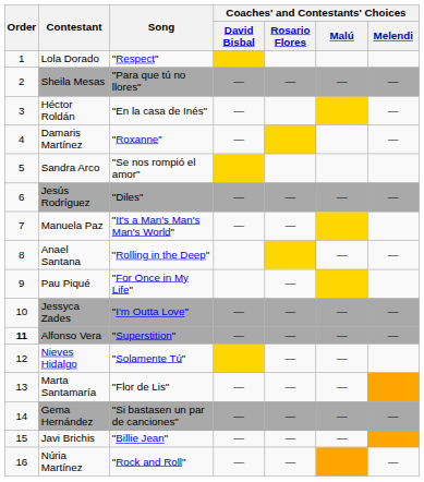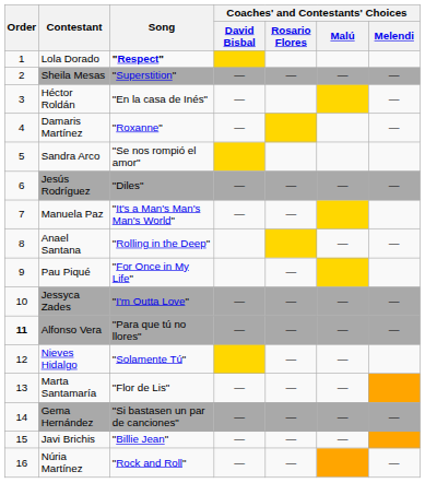 <table class="wikitable" style="width:100%;">
 <tr>
 <th rowspan=2>Order</th>
 <th rowspan=2>Contestant</th>
 <th rowspan=2>Song</th>
 <th colspan=4>Coaches' and Contestants' Choices</th>
 </tr>
 <tr>
 <th width="70"><a href='#'>David Bisbal</a></th>
 <th width="70"><a href='#'>Rosario Flores</a></th>
 <th width="70"><a href='#'>Malú</a></th>
 <th width="70"><a href='#'>Melendi</a></th>
 </tr>
 <tr>
 <td align="center">1</td>
 <td>Lola Dorado</td>
-<td>"<a href='#'>Respect</a>"</td>
+<td><strong>"<a href='#'>Respect</a>"</strong></td>
 <td style="background:gold;text-align:center;"></td>
 <td style=";text-align:center;"></td>
 <td style=";text-align:center;"></td>
 <td style=";text-align:center;"></td>
 </tr>
 <tr>
 <td align="center">2</td>
 <td style="background:darkgrey;text-align:left;">Sheila Mesas</td>
-<td style="background:darkgrey;text-align:left;">"Para que tú no llores"</td>
+<td style="background:darkgrey;text-align:left;">"<a href='#'>Superstition</a>"</td>
 <td style="background:darkgrey;text-align:center;">—</td>
 <td style="background:darkgrey;text-align:center;">—</td>
 <td style="background:darkgrey;text-align:center;">—</td>
 <td style="background:darkgrey;text-align:center;">—</td>
 </tr>
 <tr>
 <td align="center">3</td>
 <td>Héctor Roldán</td>
 <td>"En la casa de Inés"</td>
 <td align="center">—</td>
 <td style=";text-align:center;"></td>
 <td style="background:gold;text-align:center;"></td>
 <td align="center">—</td>
 </tr>
 <tr>
 <td align="center">4</td>
 <td>Damaris Martínez</td>
 <td>"<a href='#'>Roxanne</a>"</td>
 <td align="center">—</td>
 <td style="background:gold;text-align:center;"></td>
 <td style=";text-align:center;"></td>
 <td align="center">—</td>
 </tr>
 <tr>
 <td align="center">5</td>
 <td>Sandra Arco</td>
 <td>"Se nos rompió el amor"</td>
 <td style="background:gold;text-align:center;"></td>
 <td style=";text-align:center;"></td>
 <td style=";text-align:center;"></td>
 <td style=";text-align:center;"></td>
 </tr>
 <tr>
 <td align="center">6</td>
 <td style="background:darkgrey;text-align:left;">Jesús Rodríguez</td>
 <td style="background:darkgrey;text-align:left;">"Diles"</td>
 <td style="background:darkgrey;text-align:center;">—</td>
 <td style="background:darkgrey;text-align:center;">—</td>
 <td style="background:darkgrey;text-align:center;">—</td>
 <td style="background:darkgrey;text-align:center;">—</td>
 </tr>
 <tr>
 <td align="center">7</td>
 <td>Manuela Paz</td>
 <td>"<a href='#'>It's a Man's Man's Man's World</a>"</td>
 <td align="center">—</td>
 <td align="center">—</td>
 <td style="background:gold;text-align:center;"></td>
 <td style=";text-align:center;"></td>
 </tr>
 <tr>
 <td align="center">8</td>
 <td>Anael Santana</td>
 <td>"<a href='#'>Rolling in the Deep</a>"</td>
 <td style=";text-align:center;"></td>
 <td style="background:gold;text-align:center;"></td>
 <td align="center">—</td>
 <td align="center">—</td>
 </tr>
 <tr>
 <td align="center">9</td>
 <td>Pau Piqué</td>
 <td>"<a href='#'>For Once in My Life</a>"</td>
 <td style=";text-align:center;"></td>
 <td align="center">—</td>
 <td style="background:gold;text-align:center;"></td>
 <td style=";text-align:center;"></td>
 </tr>
 <tr>
 <td align="center">10</td>
 <td style="background:darkgrey;text-align:left;">Jessyca Zades</td>
 <td style="background:darkgrey;text-align:left;">"<a href='#'>I'm Outta Love</a>"</td>
 <td style="background:darkgrey;text-align:center;">—</td>
 <td style="background:darkgrey;text-align:center;">—</td>
 <td style="background:darkgrey;text-align:center;">—</td>
 <td style="background:darkgrey;text-align:center;">—</td>
 </tr>
 <tr>
 <td align="center"><strong>11</strong></td>
 <td style="background:darkgrey;text-align:left;">Alfonso Vera</td>
-<td style="background:darkgrey;text-align:left;">"<a href='#'>Superstition</a>"</td>
+<td style="background:darkgrey;text-align:left;">"Para que tú no llores"</td>
 <td style="background:darkgrey;text-align:center;">—</td>
 <td style="background:darkgrey;text-align:center;">—</td>
 <td style="background:darkgrey;text-align:center;">—</td>
 <td style="background:darkgrey;text-align:center;">—</td>
 </tr>
 <tr>
 <td align="center">12</td>
 <td><a href='#'>Nieves Hidalgo</a></td>
 <td>"<a href='#'>Solamente Tú</a>"</td>
 <td style="background:gold;text-align:center;"></td>
 <td align="center">—</td>
 <td align="center">—</td>
 <td style=";text-align:center;"></td>
 </tr>
 <tr>
 <td align="center">13</td>
 <td>Marta Santamaría</td>
 <td>"Flor de Lis"</td>
 <td align="center">—</td>
 <td align="center">—</td>
 <td align="center">—</td>
 <td style="background:orange;text-align:center;"></td>
 </tr>
 <tr>
 <td align="center">14</td>
 <td style="background:darkgrey;text-align:left;">Gema Hernández</td>
 <td style="background:darkgrey;text-align:left;">"Si bastasen un par de canciones"</td>
 <td style="background:darkgrey;text-align:center;">—</td>
 <td style="background:darkgrey;text-align:center;">—</td>
 <td style="background:darkgrey;text-align:center;">—</td>
 <td style="background:darkgrey;text-align:center;">—</td>
 </tr>
 <tr>
 <td align="center">15</td>
 <td>Javi Brichis</td>
 <td>"<a href='#'>Billie Jean</a>"</td>
 <td align="center">—</td>
 <td align="center">—</td>
 <td align="center">—</td>
 <td style="background:orange;text-align:center;"></td>
 </tr>
 <tr>
 <td align="center">16</td>
 <td>Núria Martínez</td>
 <td>"<a href='#'>Rock and Roll</a>"</td>
 <td align="center">—</td>
 <td align="center">—</td>
 <td style="background:orange;text-align:center;"></td>
 <td align="center">—</td>
 </tr>
 </table>
